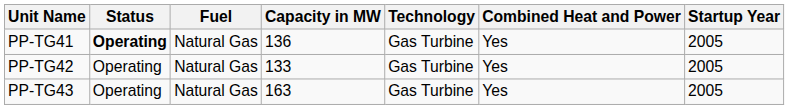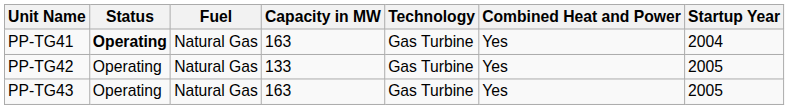 <table class="wikitable">
 <tr>
 <th>Unit Name</th>
 <th>Status</th>
 <th>Fuel</th>
 <th>Capacity in MW</th>
 <th>Technology</th>
 <th>Combined Heat and Power</th>
 <th>Startup Year</th>
 </tr>
 <tr>
 <td>PP-TG41</td>
 <td><strong>Operating</strong></td>
 <td>Natural Gas</td>
-<td>136</td>
+<td>163</td>
 <td>Gas Turbine</td>
 <td>Yes</td>
-<td>2005</td>
+<td>2004</td>
 </tr>
 <tr>
 <td>PP-TG42</td>
 <td>Operating</td>
 <td>Natural Gas</td>
 <td>133</td>
 <td>Gas Turbine</td>
 <td>Yes</td>
 <td>2005</td>
 </tr>
 <tr>
 <td>PP-TG43</td>
 <td>Operating</td>
 <td>Natural Gas</td>
 <td>163</td>
 <td>Gas Turbine</td>
 <td>Yes</td>
 <td>2005</td>
 </tr>
 </table>
